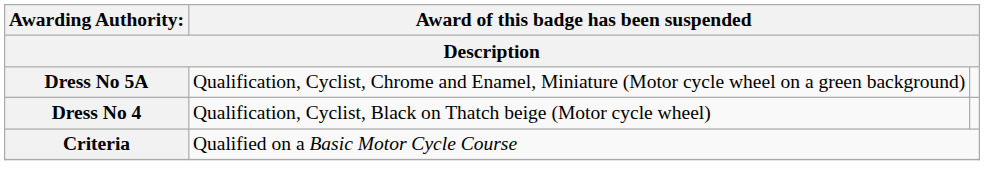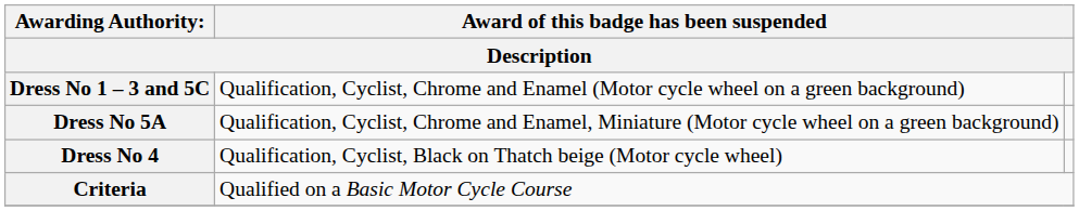 <table class=wikitable style="text-align: left;">
 <tr>
 <th><strong>Awarding Authority</strong>:</th>
 <th colspan="2">Award of this badge has been suspended</th>
 </tr>
 <tr>
 <th colspan="3">Description</th>
+</tr>
+<tr>
+<th>Dress No 1 – 3 and 5C</th>
+<td>Qualification, Cyclist, Chrome and Enamel (Motor cycle wheel on a green background)</td>
+<td></td>
 </tr>
 <tr>
 <th>Dress No 5A</th>
 <td>Qualification, Cyclist, Chrome and Enamel, Miniature (Motor cycle wheel on a green background)</td>
 <td></td>
 </tr>
 <tr>
 <th>Dress No 4</th>
 <td>Qualification, Cyclist, Black on Thatch beige (Motor cycle wheel)</td>
 <td></td>
 </tr>
 <tr>
 <th>Criteria</th>
 <td colspan="2">Qualified on a <em>Basic Motor Cycle Course</em></td>
 </tr>
 <tr>
 </tr>
 </table>
